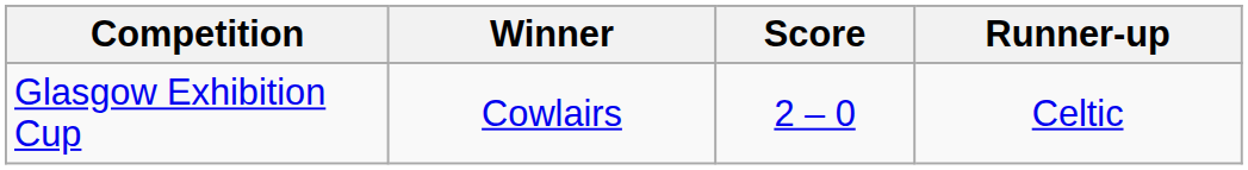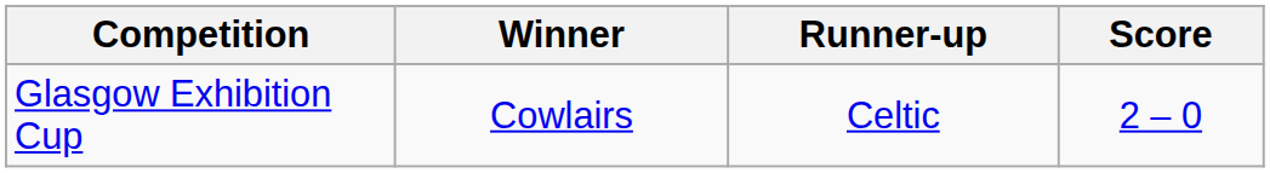 <table class="wikitable" style="text-align: center;">
 <tr>
 <th width=160>Competition</th>
 <th width=135>Winner</th>
+<th width=135>Runner-up</th>
 <th width=80>Score</th>
-<th width=135>Runner-up</th>
 </tr>
 <tr>
 <td align=left><a href='#'>Glasgow Exhibition Cup</a></td>
 <td><a href='#'>Cowlairs</a></td>
+<td><a href='#'>Celtic</a></td>
 <td><a href='#'>2 – 0</a></td>
-<td><a href='#'>Celtic</a></td>
 </tr>
 </table>
